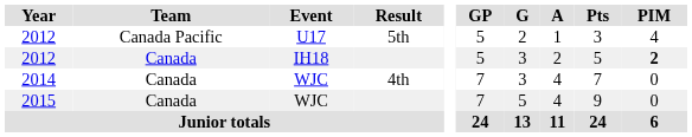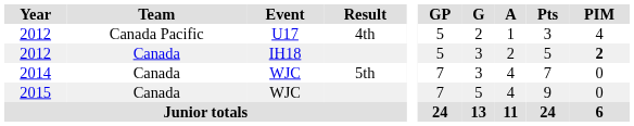 <table border="0" cellpadding="1" cellspacing="0" style="text-align:center; width:40em">
 <tr ALIGN="center" bgcolor="#e0e0e0">
 <th>Year</th>
 <th>Team</th>
 <th>Event</th>
 <th>Result</th>
 <th rowspan="99" bgcolor="#ffffff"> </th>
 <th>GP</th>
 <th>G</th>
 <th>A</th>
 <th>Pts</th>
 <th>PIM</th>
 </tr>
 <tr ALIGN="center">
 <td><a href='#'>2012</a></td>
 <td>Canada Pacific</td>
 <td><a href='#'>U17</a></td>
-<td>5th</td>
+<td>4th</td>
 <td>5</td>
 <td>2</td>
 <td>1</td>
 <td>3</td>
 <td>4</td>
 </tr>
 <tr ALIGN="center" bgcolor="#f0f0f0">
 <td><a href='#'>2012</a></td>
 <td><a href='#'>Canada</a></td>
 <td><a href='#'>IH18</a></td>
 <td></td>
 <td>5</td>
 <td>3</td>
 <td>2</td>
 <td>5</td>
 <td><strong>2</strong></td>
 </tr>
 <tr ALIGN="center">
 <td><a href='#'>2014</a></td>
 <td>Canada</td>
 <td><a href='#'>WJC</a></td>
-<td>4th</td>
+<td>5th</td>
 <td>7</td>
 <td>3</td>
 <td>4</td>
 <td>7</td>
 <td>0</td>
 </tr>
 <tr ALIGN="center" bgcolor="#f0f0f0">
 <td><a href='#'>2015</a></td>
 <td>Canada</td>
 <td>WJC</td>
 <td></td>
 <td>7</td>
 <td>5</td>
 <td>4</td>
 <td>9</td>
 <td>0</td>
 </tr>
 <tr bgcolor="#e0e0e0">
 <th colspan="4">Junior totals</th>
 <th>24</th>
 <th>13</th>
 <th>11</th>
 <th>24</th>
 <th>6</th>
 </tr>
 </table>
